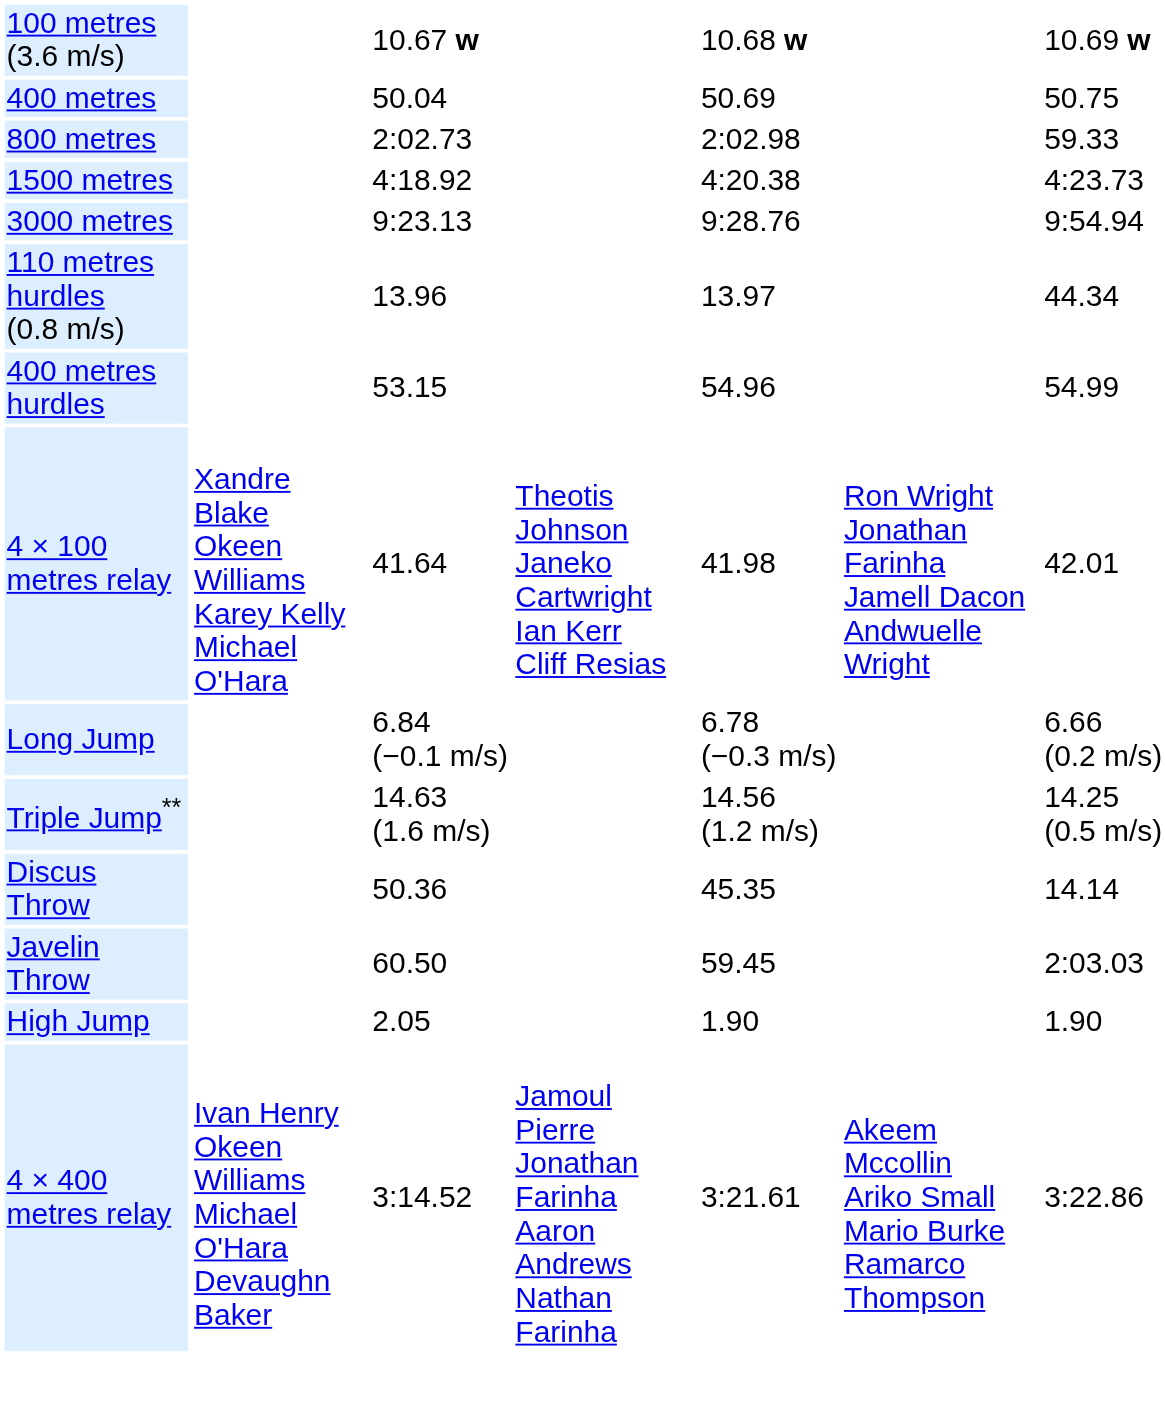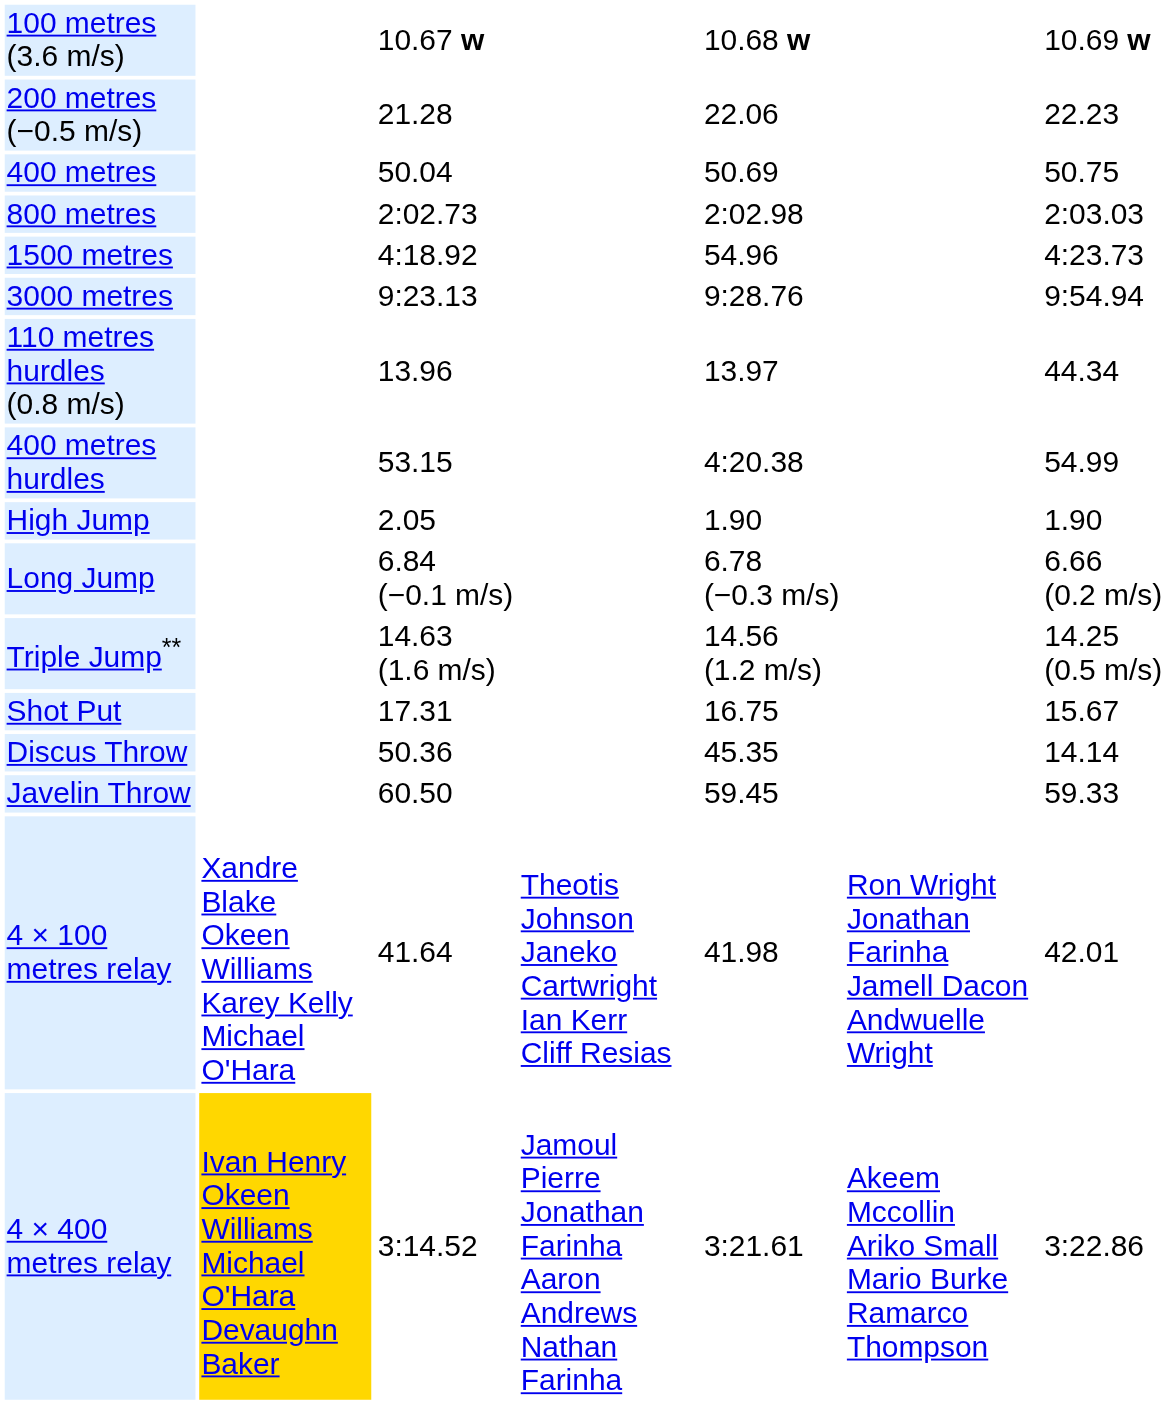 <table>
 <tr>
 <td style="background:#def;"><a href='#'>100 metres</a> <br> (3.6 m/s)</td>
 <td></td>
 <td>10.67 <strong>w</strong></td>
 <td></td>
 <td>10.68 <strong>w</strong></td>
 <td></td>
 <td>10.69 <strong>w</strong></td>
+</tr>
+<tr>
+<td style="background:#def;"><a href='#'>200 metres</a> <br> (−0.5 m/s)</td>
+<td></td>
+<td>21.28</td>
+<td></td>
+<td>22.06</td>
+<td></td>
+<td>22.23</td>
 </tr>
 <tr>
 <td style="background:#def;"><a href='#'>400 metres</a></td>
 <td></td>
 <td>50.04</td>
 <td></td>
 <td>50.69</td>
 <td></td>
 <td>50.75</td>
 </tr>
 <tr>
 <td style="background:#def;"><a href='#'>800 metres</a></td>
 <td></td>
 <td>2:02.73</td>
 <td></td>
 <td>2:02.98</td>
 <td></td>
-<td>59.33</td>
+<td>2:03.03</td>
 </tr>
 <tr>
 <td style="background:#def;"><a href='#'>1500 metres</a></td>
 <td></td>
 <td>4:18.92</td>
 <td></td>
-<td>4:20.38</td>
+<td>54.96</td>
 <td></td>
 <td>4:23.73</td>
 </tr>
 <tr>
 <td style="background:#def;"><a href='#'>3000 metres</a></td>
 <td></td>
 <td>9:23.13</td>
 <td></td>
 <td>9:28.76</td>
 <td></td>
 <td>9:54.94</td>
 </tr>
 <tr>
 <td style="background:#def;"><a href='#'>110 metres hurdles</a> <br> (0.8 m/s)</td>
 <td></td>
 <td>13.96</td>
 <td></td>
 <td>13.97</td>
 <td></td>
 <td>44.34</td>
 </tr>
 <tr>
 <td style="background:#def;"><a href='#'>400 metres hurdles</a></td>
 <td></td>
 <td>53.15</td>
 <td></td>
-<td>54.96</td>
+<td>4:20.38</td>
 <td></td>
 <td>54.99</td>
 </tr>
 <tr>
-<td style="background:#def;"><a href='#'>4 × 100 metres relay</a></td>
-<td>  <br> <a href='#'>Xandre Blake</a> <br> <a href='#'>Okeen Williams</a> <br> <a href='#'>Karey Kelly</a> <br> <a href='#'>Michael O'Hara</a></td>
-<td>41.64</td>
-<td>  <br> <a href='#'>Theotis Johnson</a> <br> <a href='#'>Janeko Cartwright</a> <br> <a href='#'>Ian Kerr</a> <br> <a href='#'>Cliff Resias</a></td>
-<td>41.98</td>
-<td>  <br> <a href='#'>Ron Wright</a> <br> <a href='#'>Jonathan Farinha</a> <br> <a href='#'>Jamell Dacon</a> <br> <a href='#'>Andwuelle Wright</a></td>
-<td>42.01</td>
+<td style="background:#def;"><a href='#'>High Jump</a></td>
+<td></td>
+<td>2.05</td>
+<td></td>
+<td>1.90</td>
+<td></td>
+<td>1.90</td>
 </tr>
 <tr>
 <td style="background:#def;"><a href='#'>Long Jump</a></td>
 <td></td>
 <td>6.84 <br> (−0.1 m/s)</td>
 <td></td>
 <td>6.78 <br> (−0.3 m/s)</td>
 <td></td>
 <td>6.66 <br> (0.2 m/s)</td>
 </tr>
 <tr>
 <td style="background:#def;"><a href='#'>Triple Jump</a><sup>**</sup></td>
 <td></td>
 <td>14.63 <br> (1.6 m/s)</td>
 <td></td>
 <td>14.56 <br> (1.2 m/s)</td>
 <td></td>
 <td>14.25 <br> (0.5 m/s)</td>
 </tr>
 <tr>
+<td style="background:#def;"><a href='#'>Shot Put</a></td>
+<td></td>
+<td>17.31</td>
+<td></td>
+<td>16.75</td>
+<td></td>
+<td>15.67</td>
+</tr>
+<tr>
 <td style="background:#def;"><a href='#'>Discus Throw</a></td>
 <td></td>
 <td>50.36</td>
 <td></td>
 <td>45.35</td>
 <td></td>
 <td>14.14</td>
 </tr>
 <tr>
 <td style="background:#def;"><a href='#'>Javelin Throw</a></td>
 <td></td>
 <td>60.50</td>
 <td></td>
 <td>59.45</td>
 <td></td>
-<td>2:03.03</td>
+<td>59.33</td>
 </tr>
 <tr>
-<td style="background:#def;"><a href='#'>High Jump</a></td>
-<td></td>
-<td>2.05</td>
-<td></td>
-<td>1.90</td>
-<td></td>
-<td>1.90</td>
+<td style="background:#def;"><a href='#'>4 × 100 metres relay</a></td>
+<td>  <br> <a href='#'>Xandre Blake</a> <br> <a href='#'>Okeen Williams</a> <br> <a href='#'>Karey Kelly</a> <br> <a href='#'>Michael O'Hara</a></td>
+<td>41.64</td>
+<td>  <br> <a href='#'>Theotis Johnson</a> <br> <a href='#'>Janeko Cartwright</a> <br> <a href='#'>Ian Kerr</a> <br> <a href='#'>Cliff Resias</a></td>
+<td>41.98</td>
+<td>  <br> <a href='#'>Ron Wright</a> <br> <a href='#'>Jonathan Farinha</a> <br> <a href='#'>Jamell Dacon</a> <br> <a href='#'>Andwuelle Wright</a></td>
+<td>42.01</td>
 </tr>
 <tr>
 <td style="background:#def;"><a href='#'>4 × 400 metres relay</a></td>
-<td>  <br> <a href='#'>Ivan Henry</a> <br> <a href='#'>Okeen Williams</a> <br> <a href='#'>Michael O'Hara</a> <br> <a href='#'>Devaughn Baker</a></td>
+<td style="background: gold;">  <br> <a href='#'>Ivan Henry</a> <br> <a href='#'>Okeen Williams</a> <br> <a href='#'>Michael O'Hara</a> <br> <a href='#'>Devaughn Baker</a></td>
 <td>3:14.52</td>
 <td>  <br> <a href='#'>Jamoul Pierre</a> <br> <a href='#'>Jonathan Farinha</a> <br> <a href='#'>Aaron Andrews</a> <br> <a href='#'>Nathan Farinha</a></td>
 <td>3:21.61</td>
 <td>  <br> <a href='#'>Akeem Mccollin</a> <br> <a href='#'>Ariko Small</a> <br> <a href='#'>Mario Burke</a> <br> <a href='#'>Ramarco Thompson</a></td>
 <td>3:22.86</td>
 </tr>
 </table>
